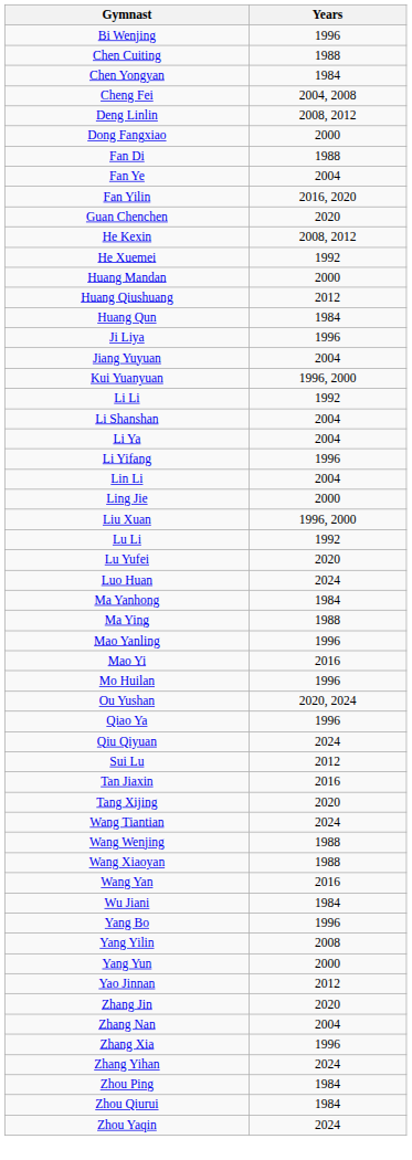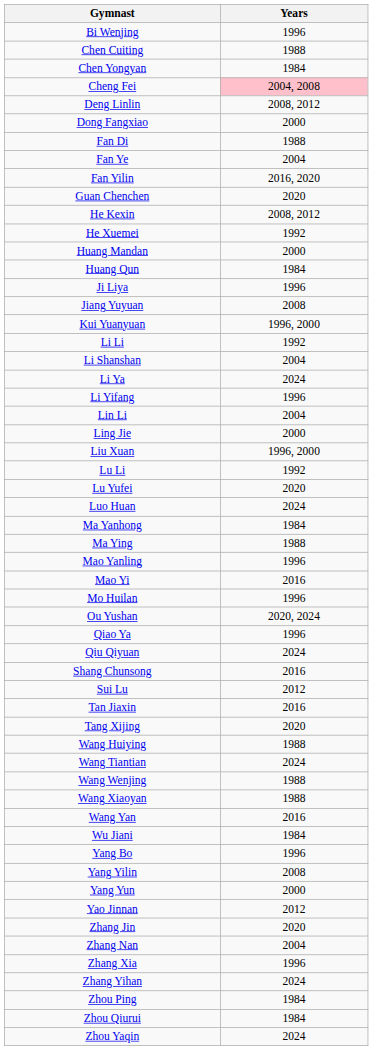 <table class="wikitable sortable" width=40% style="text-align:center;">
 <tr>
 <th>Gymnast</th>
 <th>Years</th>
 </tr>
 <tr>
 <td><a href='#'>Bi Wenjing</a></td>
 <td>1996</td>
 </tr>
 <tr>
 <td><a href='#'>Chen Cuiting</a></td>
 <td>1988</td>
 </tr>
 <tr>
 <td><a href='#'>Chen Yongyan</a></td>
 <td>1984</td>
 </tr>
 <tr>
 <td><a href='#'>Cheng Fei</a></td>
-<td>2004, 2008</td>
+<td style="background: pink;">2004, 2008</td>
 </tr>
 <tr>
 <td><a href='#'>Deng Linlin</a></td>
 <td>2008, 2012</td>
 </tr>
 <tr>
 <td><a href='#'>Dong Fangxiao</a></td>
 <td>2000</td>
 </tr>
 <tr>
 <td><a href='#'>Fan Di</a></td>
 <td>1988</td>
 </tr>
 <tr>
 <td><a href='#'>Fan Ye</a></td>
 <td>2004</td>
 </tr>
 <tr>
 <td><a href='#'>Fan Yilin</a></td>
 <td>2016, 2020</td>
 </tr>
 <tr>
 <td><a href='#'>Guan Chenchen</a></td>
 <td>2020</td>
 </tr>
 <tr>
 <td><a href='#'>He Kexin</a></td>
 <td>2008, 2012</td>
 </tr>
 <tr>
 <td><a href='#'>He Xuemei</a></td>
 <td>1992</td>
 </tr>
 <tr>
 <td><a href='#'>Huang Mandan</a></td>
 <td>2000</td>
 </tr>
 <tr>
-<td><a href='#'>Huang Qiushuang</a></td>
-<td>2012</td>
-</tr>
-<tr>
 <td><a href='#'>Huang Qun</a></td>
 <td>1984</td>
 </tr>
 <tr>
 <td><a href='#'>Ji Liya</a></td>
 <td>1996</td>
 </tr>
 <tr>
 <td><a href='#'>Jiang Yuyuan</a></td>
-<td>2004</td>
+<td>2008</td>
 </tr>
 <tr>
 <td><a href='#'>Kui Yuanyuan</a></td>
 <td>1996, 2000</td>
 </tr>
 <tr>
 <td><a href='#'>Li Li</a></td>
 <td>1992</td>
 </tr>
 <tr>
 <td><a href='#'>Li Shanshan</a></td>
 <td>2004</td>
 </tr>
 <tr>
 <td><a href='#'>Li Ya</a></td>
-<td>2004</td>
+<td>2024</td>
 </tr>
 <tr>
 <td><a href='#'>Li Yifang</a></td>
 <td>1996</td>
 </tr>
 <tr>
 <td><a href='#'>Lin Li</a></td>
 <td>2004</td>
 </tr>
 <tr>
 <td><a href='#'>Ling Jie</a></td>
 <td>2000</td>
 </tr>
 <tr>
 <td><a href='#'>Liu Xuan</a></td>
 <td>1996, 2000</td>
 </tr>
 <tr>
 <td><a href='#'>Lu Li</a></td>
 <td>1992</td>
 </tr>
 <tr>
 <td><a href='#'>Lu Yufei</a></td>
 <td>2020</td>
 </tr>
 <tr>
 <td><a href='#'>Luo Huan</a></td>
 <td>2024</td>
 </tr>
 <tr>
 <td><a href='#'>Ma Yanhong</a></td>
 <td>1984</td>
 </tr>
 <tr>
 <td><a href='#'>Ma Ying</a></td>
 <td>1988</td>
 </tr>
 <tr>
 <td><a href='#'>Mao Yanling</a></td>
 <td>1996</td>
 </tr>
 <tr>
 <td><a href='#'>Mao Yi</a></td>
 <td>2016</td>
 </tr>
 <tr>
 <td><a href='#'>Mo Huilan</a></td>
 <td>1996</td>
 </tr>
 <tr>
 <td><a href='#'>Ou Yushan</a></td>
 <td>2020, 2024</td>
 </tr>
 <tr>
 <td><a href='#'>Qiao Ya</a></td>
 <td>1996</td>
 </tr>
 <tr>
 <td><a href='#'>Qiu Qiyuan</a></td>
 <td>2024</td>
 </tr>
 <tr>
+<td><a href='#'>Shang Chunsong</a></td>
+<td>2016</td>
+</tr>
+<tr>
 <td><a href='#'>Sui Lu</a></td>
 <td>2012</td>
 </tr>
 <tr>
 <td><a href='#'>Tan Jiaxin</a></td>
 <td>2016</td>
 </tr>
 <tr>
 <td><a href='#'>Tang Xijing</a></td>
 <td>2020</td>
+</tr>
+<tr>
+<td><a href='#'>Wang Huiying</a></td>
+<td>1988</td>
 </tr>
 <tr>
 <td><a href='#'>Wang Tiantian</a></td>
 <td>2024</td>
 </tr>
 <tr>
 <td><a href='#'>Wang Wenjing</a></td>
 <td>1988</td>
 </tr>
 <tr>
 <td><a href='#'>Wang Xiaoyan</a></td>
 <td>1988</td>
 </tr>
 <tr>
 <td><a href='#'>Wang Yan</a></td>
 <td>2016</td>
 </tr>
 <tr>
 <td><a href='#'>Wu Jiani</a></td>
 <td>1984</td>
 </tr>
 <tr>
 <td><a href='#'>Yang Bo</a></td>
 <td>1996</td>
 </tr>
 <tr>
 <td><a href='#'>Yang Yilin</a></td>
 <td>2008</td>
 </tr>
 <tr>
 <td><a href='#'>Yang Yun</a></td>
 <td>2000</td>
 </tr>
 <tr>
 <td><a href='#'>Yao Jinnan</a></td>
 <td>2012</td>
 </tr>
 <tr>
 <td><a href='#'>Zhang Jin</a></td>
 <td>2020</td>
 </tr>
 <tr>
 <td><a href='#'>Zhang Nan</a></td>
 <td>2004</td>
 </tr>
 <tr>
 <td><a href='#'>Zhang Xia</a></td>
 <td>1996</td>
 </tr>
 <tr>
 <td><a href='#'>Zhang Yihan</a></td>
 <td>2024</td>
 </tr>
 <tr>
 <td><a href='#'>Zhou Ping</a></td>
 <td>1984</td>
 </tr>
 <tr>
 <td><a href='#'>Zhou Qiurui</a></td>
 <td>1984</td>
 </tr>
 <tr>
 <td><a href='#'>Zhou Yaqin</a></td>
 <td>2024</td>
 </tr>
 </table>
